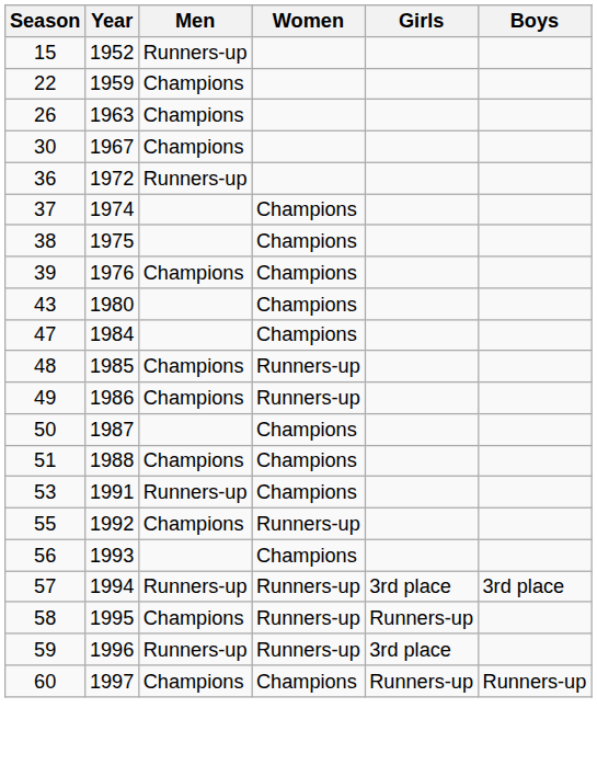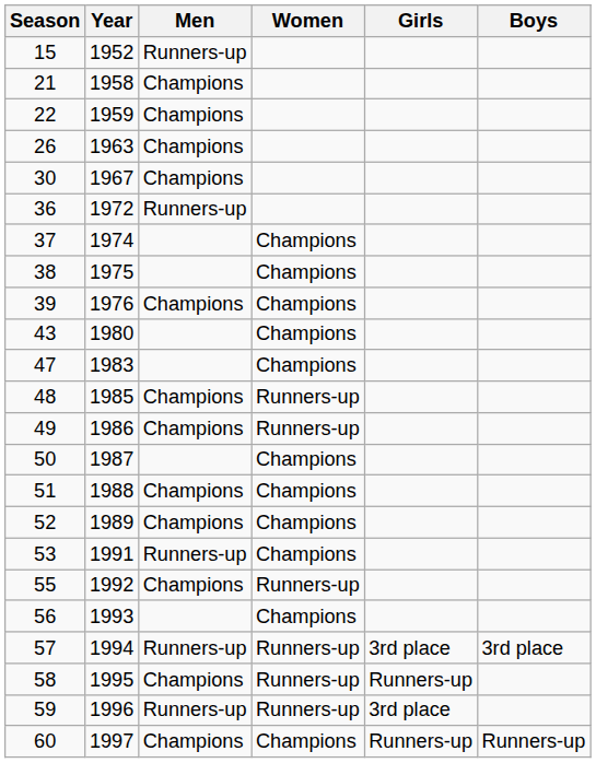 <table class="wikitable" style="font-size:90%;">
 <tr style="background:#dddddd; text-align:center">
 <th>Season</th>
 <th>Year</th>
 <th>Men</th>
 <th>Women</th>
 <th>Girls</th>
 <th>Boys</th>
 </tr>
 <tr>
 <td style="text-align:center;">15</td>
 <td>1952</td>
 <td> Runners-up</td>
+<td></td>
+<td></td>
+<td></td>
+</tr>
+<tr>
+<td style="text-align:center;">21</td>
+<td>1958</td>
+<td> Champions</td>
 <td></td>
 <td></td>
 <td></td>
 </tr>
 <tr>
 <td style="text-align:center;">22</td>
 <td>1959</td>
 <td> Champions</td>
 <td></td>
 <td></td>
 <td></td>
 </tr>
 <tr>
 <td style="text-align:center;">26</td>
 <td>1963</td>
 <td> Champions</td>
 <td></td>
 <td></td>
 <td></td>
 </tr>
 <tr>
 <td style="text-align:center;">30</td>
 <td>1967</td>
 <td> Champions</td>
 <td></td>
 <td></td>
 <td></td>
 </tr>
 <tr>
 <td style="text-align:center;">36</td>
 <td>1972</td>
 <td> Runners-up</td>
 <td></td>
 <td></td>
 <td></td>
 </tr>
 <tr>
 <td style="text-align:center;">37</td>
 <td>1974</td>
 <td></td>
 <td> Champions</td>
 <td></td>
 <td></td>
 </tr>
 <tr>
 <td style="text-align:center;">38</td>
 <td>1975</td>
 <td></td>
 <td> Champions</td>
 <td></td>
 <td></td>
 </tr>
 <tr>
 <td style="text-align:center;">39</td>
 <td>1976</td>
 <td> Champions</td>
 <td> Champions</td>
 <td></td>
 <td></td>
 </tr>
 <tr>
 <td style="text-align:center;">43</td>
 <td>1980</td>
 <td></td>
 <td> Champions</td>
 <td></td>
 <td></td>
 </tr>
 <tr>
 <td style="text-align:center;">47</td>
-<td>1984</td>
+<td>1983</td>
 <td></td>
 <td> Champions</td>
 <td></td>
 <td></td>
 </tr>
 <tr>
 <td style="text-align:center;">48</td>
 <td>1985</td>
 <td> Champions</td>
 <td> Runners-up</td>
 <td></td>
 <td></td>
 </tr>
 <tr>
 <td style="text-align:center;">49</td>
 <td>1986</td>
 <td> Champions</td>
 <td> Runners-up</td>
 <td></td>
 <td></td>
 </tr>
 <tr>
 <td style="text-align:center;">50</td>
 <td>1987</td>
 <td></td>
 <td> Champions</td>
 <td></td>
 <td></td>
 </tr>
 <tr>
 <td style="text-align:center;">51</td>
 <td>1988</td>
+<td> Champions</td>
+<td> Champions</td>
+<td></td>
+<td></td>
+</tr>
+<tr>
+<td style="text-align:center;">52</td>
+<td>1989</td>
 <td> Champions</td>
 <td> Champions</td>
 <td></td>
 <td></td>
 </tr>
 <tr>
 <td style="text-align:center;">53</td>
 <td>1991</td>
 <td> Runners-up</td>
 <td> Champions</td>
 <td></td>
 <td></td>
 </tr>
 <tr>
 <td style="text-align:center;">55</td>
 <td>1992</td>
 <td> Champions</td>
 <td> Runners-up</td>
 <td></td>
 <td></td>
 </tr>
 <tr>
 <td style="text-align:center;">56</td>
 <td>1993</td>
 <td></td>
 <td> Champions</td>
 <td></td>
 <td></td>
 </tr>
 <tr>
 <td style="text-align:center;">57</td>
 <td>1994</td>
 <td> Runners-up</td>
 <td> Runners-up</td>
 <td> 3rd place</td>
 <td> 3rd place</td>
 </tr>
 <tr>
 <td style="text-align:center;">58</td>
 <td>1995</td>
 <td> Champions</td>
 <td> Runners-up</td>
 <td> Runners-up</td>
 <td></td>
 </tr>
 <tr>
 <td style="text-align:center;">59</td>
 <td>1996</td>
 <td> Runners-up</td>
 <td> Runners-up</td>
 <td> 3rd place</td>
 <td></td>
 </tr>
 <tr>
 <td style="text-align:center;">60</td>
 <td>1997</td>
 <td> Champions</td>
 <td> Champions</td>
 <td> Runners-up</td>
 <td> Runners-up</td>
 </tr>
 </table>
